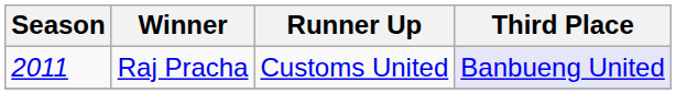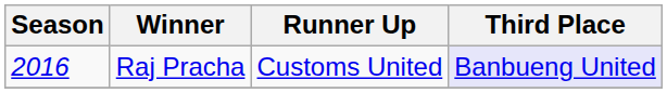 <table class="wikitable">
 <tr>
 <th>Season</th>
 <th>Winner</th>
 <th>Runner Up</th>
 <th>Third Place</th>
 </tr>
 <tr>
-<td><em><a href='#'>2011</a></em></td>
+<td><em><a href='#'>2016</a></em></td>
 <td><a href='#'>Raj Pracha</a></td>
 <td><a href='#'>Customs United</a></td>
 <td style="background: lavender;"><a href='#'>Banbueng United</a></td>
 </tr>
 <tr>
 </tr>
 </table>
